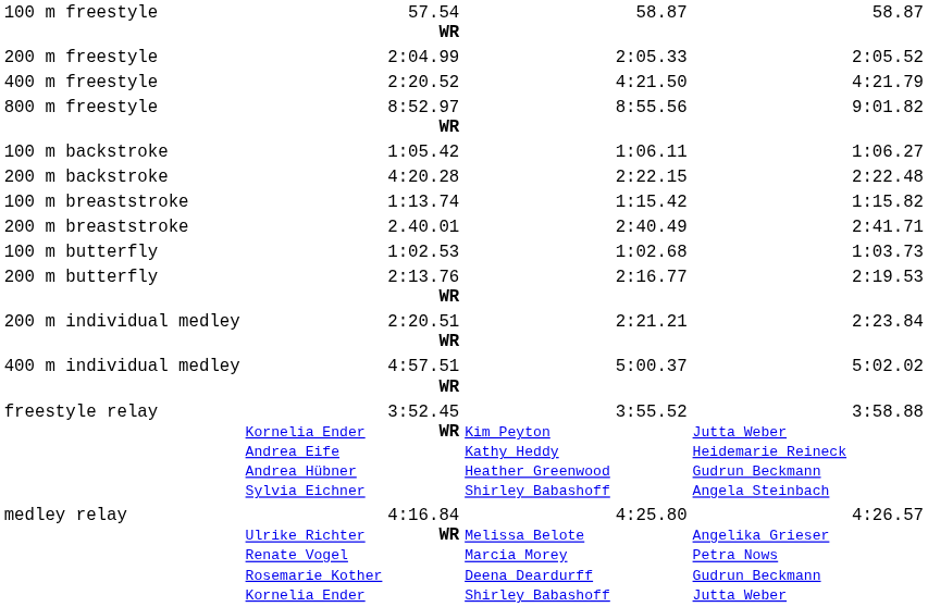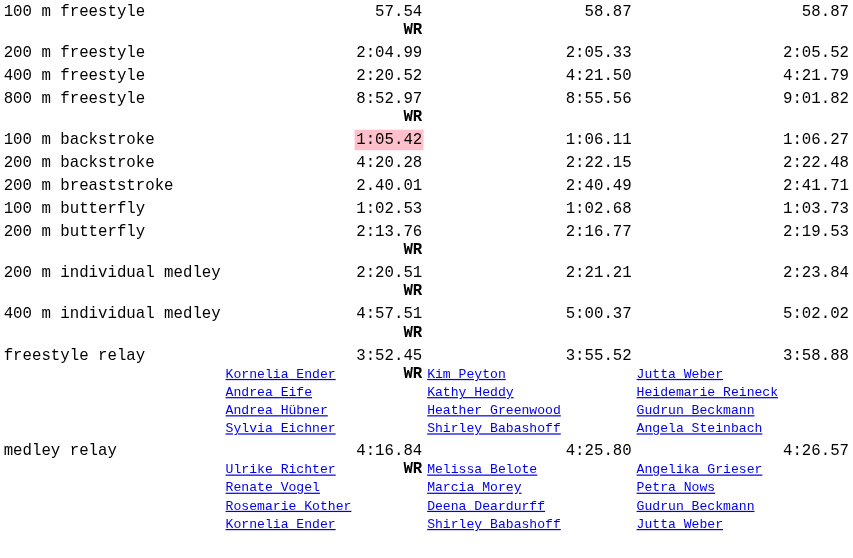 <table>
 <tr valign="top">
 <td>100 m freestyle<br><div></div></td>
 <td></td>
 <td align="right">57.54 <br><strong>WR</strong></td>
 <td></td>
 <td align="right">58.87</td>
 <td></td>
 <td align="right">58.87</td>
 </tr>
 <tr valign="top">
 <td>200 m freestyle<br><div></div></td>
 <td></td>
 <td align="right">2:04.99</td>
 <td></td>
 <td align="right">2:05.33</td>
 <td></td>
 <td align="right">2:05.52</td>
 </tr>
 <tr valign="top">
 <td>400 m freestyle<br><div></div></td>
 <td></td>
 <td align="right">2:20.52</td>
 <td></td>
 <td align="right">4:21.50</td>
 <td></td>
 <td align="right">4:21.79</td>
 </tr>
 <tr valign="top">
 <td>800 m freestyle<br><div></div></td>
 <td></td>
 <td align="right">8:52.97 <br><strong>WR</strong></td>
 <td></td>
 <td align="right">8:55.56</td>
 <td></td>
 <td align="right">9:01.82</td>
 </tr>
 <tr valign="top">
 <td>100 m backstroke<br><div></div></td>
 <td></td>
-<td align="right">1:05.42</td>
+<td align="right" style="background: pink;">1:05.42</td>
 <td></td>
 <td align="right">1:06.11</td>
 <td></td>
 <td align="right">1:06.27</td>
 </tr>
 <tr valign="top">
 <td>200 m backstroke<br><div></div></td>
 <td></td>
 <td align="right">4:20.28</td>
 <td></td>
 <td align="right">2:22.15</td>
 <td></td>
 <td align="right">2:22.48</td>
-</tr>
-<tr valign="top">
-<td>100 m breaststroke<br><div></div></td>
-<td></td>
-<td align="right">1:13.74</td>
-<td></td>
-<td align="right">1:15.42</td>
-<td></td>
-<td align="right">1:15.82</td>
 </tr>
 <tr valign="top">
 <td>200 m breaststroke<br><div></div></td>
 <td></td>
 <td align="right">2.40.01</td>
 <td></td>
 <td align="right">2:40.49</td>
 <td></td>
 <td align="right">2:41.71</td>
 </tr>
 <tr valign="top">
 <td>100 m butterfly<br><div></div></td>
 <td></td>
 <td align="right">1:02.53</td>
 <td></td>
 <td align="right">1:02.68</td>
 <td></td>
 <td align="right">1:03.73</td>
 </tr>
 <tr valign="top">
 <td>200 m butterfly<br><div></div></td>
 <td></td>
 <td align="right">2:13.76 <br><strong>WR</strong></td>
 <td></td>
 <td align="right">2:16.77</td>
 <td></td>
 <td align="right">2:19.53</td>
 </tr>
 <tr valign="top">
 <td>200 m individual medley<br><div></div></td>
 <td></td>
 <td align="right">2:20.51 <br><strong>WR</strong></td>
 <td></td>
 <td align="right">2:21.21</td>
 <td></td>
 <td align="right">2:23.84</td>
 </tr>
 <tr valign="top">
 <td>400 m individual medley<br><div></div></td>
 <td></td>
 <td align="right">4:57.51 <br><strong>WR</strong></td>
 <td></td>
 <td align="right">5:00.37</td>
 <td></td>
 <td align="right">5:02.02</td>
 </tr>
 <tr valign="top">
 <td> freestyle relay<br><div></div></td>
 <td><br><small><a href='#'>Kornelia Ender</a><br><a href='#'>Andrea Eife</a><br><a href='#'>Andrea Hübner</a><br><a href='#'>Sylvia Eichner</a></small></td>
 <td align="right">3:52.45 <br><strong>WR</strong></td>
 <td><br><small><a href='#'>Kim Peyton</a><br><a href='#'>Kathy Heddy</a><br><a href='#'>Heather Greenwood</a><br><a href='#'>Shirley Babashoff</a></small></td>
 <td align="right">3:55.52</td>
 <td><br><small><a href='#'>Jutta Weber</a><br><a href='#'>Heidemarie Reineck</a><br><a href='#'>Gudrun Beckmann</a><br><a href='#'>Angela Steinbach</a></small></td>
 <td align="right">3:58.88</td>
 </tr>
 <tr valign="top">
 <td> medley relay<br><div></div></td>
 <td><br><small><a href='#'>Ulrike Richter</a><br><a href='#'>Renate Vogel</a><br><a href='#'>Rosemarie Kother</a><br><a href='#'>Kornelia Ender</a></small></td>
 <td align="right">4:16.84 <br><strong>WR</strong></td>
 <td><br><small><a href='#'>Melissa Belote</a><br><a href='#'>Marcia Morey</a><br><a href='#'>Deena Deardurff</a><br><a href='#'>Shirley Babashoff</a></small></td>
 <td align="right">4:25.80</td>
 <td><br><small><a href='#'>Angelika Grieser</a><br><a href='#'>Petra Nows</a><br><a href='#'>Gudrun Beckmann</a><br><a href='#'>Jutta Weber</a></small></td>
 <td align="right">4:26.57</td>
 </tr>
 </table>
